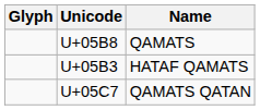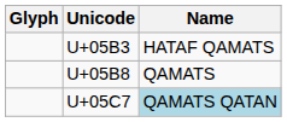 <table class="wikitable">
 <tr>
 <th>Glyph</th>
 <th>Unicode</th>
 <th>Name</th>
 </tr>
 <tr>
 <td><big></big></td>
+<td>U+05B3</td>
+<td>HATAF QAMATS</td>
+</tr>
+<tr>
+<td><big></big></td>
 <td>U+05B8</td>
 <td>QAMATS</td>
 </tr>
 <tr>
 <td><big></big></td>
-<td>U+05B3</td>
-<td>HATAF QAMATS</td>
-</tr>
-<tr>
-<td><big></big></td>
 <td>U+05C7</td>
-<td>QAMATS QATAN</td>
+<td style="background: lightblue;">QAMATS QATAN</td>
 </tr>
 </table>
